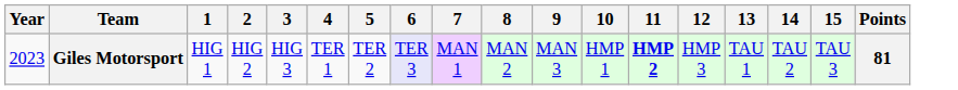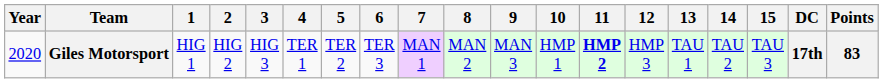 <table class="wikitable" style="text-align:center; font-size:85%">
 <tr>
 <th>Year</th>
 <th>Team</th>
 <th>1</th>
 <th>2</th>
 <th>3</th>
 <th>4</th>
 <th>5</th>
 <th>6</th>
 <th>7</th>
 <th>8</th>
 <th>9</th>
 <th>10</th>
 <th>11</th>
 <th>12</th>
 <th>13</th>
 <th>14</th>
 <th>15</th>
+<th>DC</th>
 <th>Points</th>
 </tr>
 <tr>
-<td><a href='#'>2023</a></td>
+<td><a href='#'>2020</a></td>
 <th nowrap>Giles Motorsport</th>
 <td><a href='#'>HIG<br>1</a></td>
 <td><a href='#'>HIG<br>2</a></td>
 <td><a href='#'>HIG<br>3</a></td>
 <td><a href='#'>TER<br>1</a></td>
 <td><a href='#'>TER<br>2</a></td>
-<td style="background: lavender;"><a href='#'>TER<br>3</a></td>
+<td><a href='#'>TER<br>3</a></td>
 <td style="background:#EFCFFF"><a href='#'>MAN<br>1</a><br></td>
 <td style="background:#DFFFDF"><a href='#'>MAN<br>2</a><br></td>
 <td style="background:#DFFFDF"><a href='#'>MAN<br>3</a><br></td>
 <td style="background:#DFFFDF"><a href='#'>HMP<br>1</a><br></td>
 <td style="background:#DFFFDF"><strong><a href='#'>HMP<br>2</a><br></strong></td>
 <td style="background:#DFFFDF"><a href='#'>HMP<br>3</a><br></td>
 <td style="background:#DFFFDF"><a href='#'>TAU<br>1</a><br></td>
 <td style="background:#DFFFDF"><a href='#'>TAU<br>2</a><br></td>
 <td style="background:#DFFFDF"><a href='#'>TAU<br>3</a><br></td>
-<th>81</th>
+<th>17th</th>
+<th>83</th>
 </tr>
 </table>
